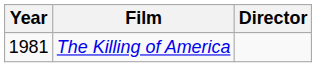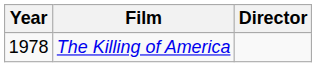 <table class="wikitable">
 <tr>
 <th>Year</th>
 <th>Film</th>
 <th>Director</th>
 </tr>
 <tr>
-<td>1981</td>
+<td>1978</td>
 <td><em><a href='#'>The Killing of America</a></em></td>
 <td></td>
 </tr>
 </table>
